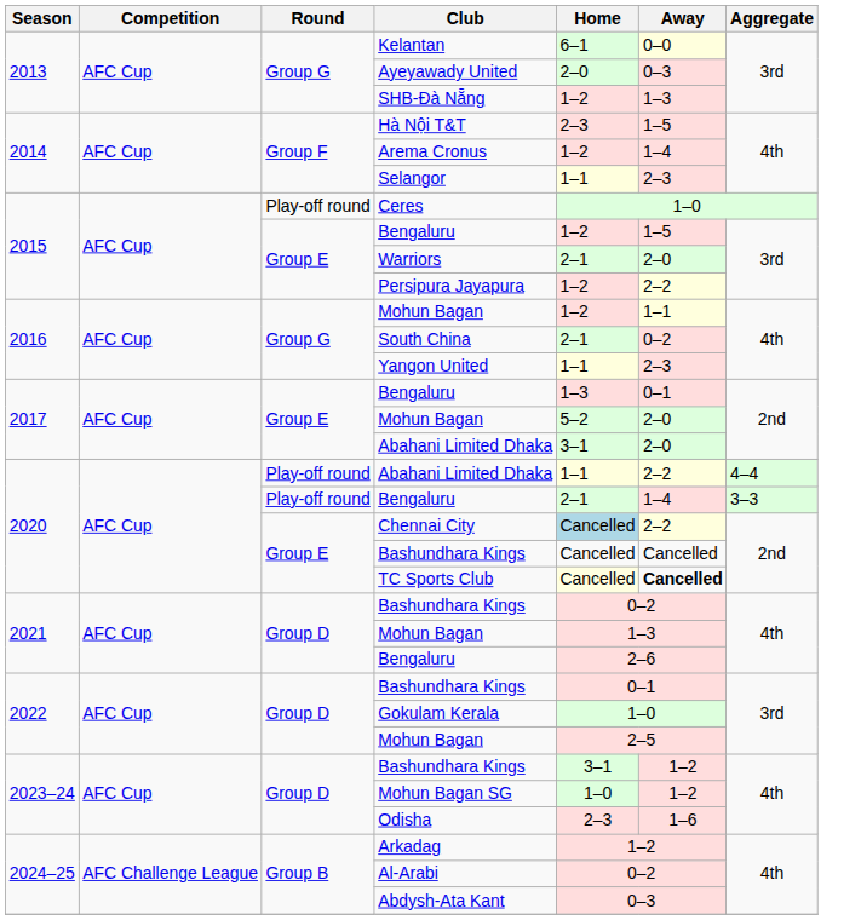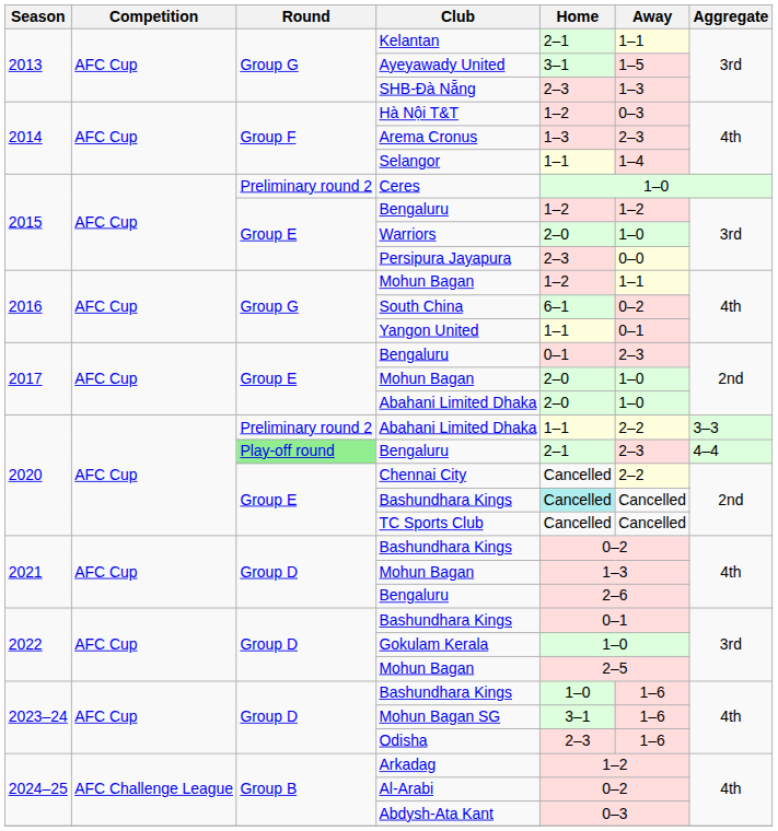 <table class="wikitable">
 <tr>
 <th>Season</th>
 <th>Competition</th>
 <th>Round</th>
 <th>Club</th>
 <th>Home</th>
 <th>Away</th>
 <th>Aggregate</th>
 </tr>
 <tr>
 <td rowspan="3"><a href='#'>2013</a></td>
 <td rowspan="3"><a href='#'>AFC Cup</a></td>
 <td rowspan="3"><a href='#'>Group G</a></td>
 <td> <a href='#'>Kelantan</a></td>
-<td style="background:#DFD;">6–1</td>
-<td style="background:#FFD;">0–0</td>
+<td style="background:#DFD;">2–1</td>
+<td style="background:#FFD;">1–1</td>
 <td rowspan=3; style="text-align:center;">3rd</td>
 </tr>
 <tr>
 <td> <a href='#'>Ayeyawady United</a></td>
-<td style="background:#DFD;">2–0</td>
-<td style="background:#FDD;">0–3</td>
+<td style="background:#DFD;">3–1</td>
+<td style="background:#FDD;">1–5</td>
 </tr>
 <tr>
 <td> <a href='#'>SHB-Đà Nẵng</a></td>
-<td style="background:#FDD;">1–2</td>
+<td style="background:#FDD;">2–3</td>
 <td style="background:#FDD;">1–3</td>
 </tr>
 <tr>
 <td rowspan="3"><a href='#'>2014</a></td>
 <td rowspan="3"><a href='#'>AFC Cup</a></td>
 <td rowspan="3"><a href='#'>Group F</a></td>
 <td> <a href='#'>Hà Nội T&T</a></td>
-<td style="background:#FDD;">2–3</td>
-<td style="background:#FDD;">1–5</td>
+<td style="background:#FDD;">1–2</td>
+<td style="background:#FDD;">0–3</td>
 <td rowspan=3; style="text-align:center;">4th</td>
 </tr>
 <tr>
 <td> <a href='#'>Arema Cronus</a></td>
-<td style="background:#FDD;">1–2</td>
-<td style="background:#FDD;">1–4</td>
+<td style="background:#FDD;">1–3</td>
+<td style="background:#FDD;">2–3</td>
 </tr>
 <tr>
 <td> <a href='#'>Selangor</a></td>
 <td style="background:#FFD;">1–1</td>
-<td style="background:#FDD;">2–3</td>
+<td style="background:#FDD;">1–4</td>
 </tr>
 <tr>
 <td rowspan="4"><a href='#'>2015</a></td>
 <td rowspan="4"><a href='#'>AFC Cup</a></td>
-<td rowspan="1">Play-off round</td>
+<td rowspan="1"><a href='#'>Preliminary round 2</a></td>
 <td> <a href='#'>Ceres</a></td>
 <td colspan=3 bgcolor="#ddffdd" style="text-align:center;">1–0</td>
 </tr>
 <tr>
 <td rowspan="3"><a href='#'>Group E</a></td>
 <td> <a href='#'>Bengaluru</a></td>
 <td style="background:#FDD;">1–2</td>
-<td style="background:#FDD;">1–5</td>
+<td style="background:#FDD;">1–2</td>
 <td rowspan=3; style="text-align:center;">3rd</td>
 </tr>
 <tr>
 <td> <a href='#'>Warriors</a></td>
-<td style="background:#DFD;">2–1</td>
 <td style="background:#DFD;">2–0</td>
+<td style="background:#DFD;">1–0</td>
 </tr>
 <tr>
 <td> <a href='#'>Persipura Jayapura</a></td>
-<td style="background:#FDD;">1–2</td>
-<td style="background:#FFD;">2–2</td>
+<td style="background:#FDD;">2–3</td>
+<td style="background:#FFD;">0–0</td>
 </tr>
 <tr>
 <td rowspan="3"><a href='#'>2016</a></td>
 <td rowspan="3"><a href='#'>AFC Cup</a></td>
 <td rowspan="3"><a href='#'>Group G</a></td>
 <td> <a href='#'>Mohun Bagan</a></td>
 <td style="background:#FDD;">1–2</td>
 <td style="background:#FFD;">1–1</td>
 <td rowspan=3; style="text-align:center;">4th</td>
 </tr>
 <tr>
 <td> <a href='#'>South China</a></td>
-<td style="background:#DFD;">2–1</td>
+<td style="background:#DFD;">6–1</td>
 <td style="background:#FDD;">0–2</td>
 </tr>
 <tr>
 <td> <a href='#'>Yangon United</a></td>
 <td style="background:#FFD;">1–1</td>
-<td style="background:#FDD;">2–3</td>
+<td style="background:#FDD;">0–1</td>
 </tr>
 <tr>
 <td rowspan="3"><a href='#'>2017</a></td>
 <td rowspan="3"><a href='#'>AFC Cup</a></td>
 <td rowspan="3"><a href='#'>Group E</a></td>
 <td> <a href='#'>Bengaluru</a></td>
-<td style="background:#FDD;">1–3</td>
 <td style="background:#FDD;">0–1</td>
+<td style="background:#FDD;">2–3</td>
 <td rowspan=3; style="text-align:center;">2nd</td>
 </tr>
 <tr>
 <td> <a href='#'>Mohun Bagan</a></td>
-<td style="background:#DFD;">5–2</td>
 <td style="background:#DFD;">2–0</td>
+<td style="background:#DFD;">1–0</td>
 </tr>
 <tr>
 <td> <a href='#'>Abahani Limited Dhaka</a></td>
-<td style="background:#DFD;">3–1</td>
 <td style="background:#DFD;">2–0</td>
+<td style="background:#DFD;">1–0</td>
 </tr>
 <tr>
 <td rowspan="5"><a href='#'>2020</a></td>
 <td rowspan="5"><a href='#'>AFC Cup</a></td>
-<td rowspan="1"><a href='#'>Play-off round</a></td>
+<td rowspan="1"><a href='#'>Preliminary round 2</a></td>
 <td> <a href='#'>Abahani Limited Dhaka</a></td>
 <td style="background:#FFD;">1–1</td>
 <td style="background:#FFD;">2–2</td>
-<td style="background:#DFD;">4–4 </td>
+<td style="background:#DFD;">3–3 </td>
 </tr>
 <tr>
-<td rowspan="1"><a href='#'>Play-off round</a></td>
+<td rowspan="1" style="background: lightgreen;"><a href='#'>Play-off round</a></td>
 <td> <a href='#'>Bengaluru</a></td>
 <td style="background:#DFD;">2–1</td>
-<td style="background:#FDD;">1–4</td>
-<td style="background:#DFD;">3–3 </td>
+<td style="background:#FDD;">2–3</td>
+<td style="background:#DFD;">4–4 </td>
 </tr>
 <tr>
 <td rowspan="3"><a href='#'>Group E</a></td>
 <td> <a href='#'>Chennai City</a></td>
-<td style="background: lightblue;">Cancelled</td>
+<td>Cancelled</td>
 <td style="background:#FFD;">2–2</td>
 <td rowspan=3; style="text-align:center;">2nd</td>
 </tr>
 <tr>
 <td> <a href='#'>Bashundhara Kings</a></td>
-<td>Cancelled</td>
+<td style="background: paleturquoise;">Cancelled</td>
 <td>Cancelled</td>
 </tr>
 <tr>
 <td> <a href='#'>TC Sports Club</a></td>
-<td style="background: lightyellow;">Cancelled</td>
-<td><strong>Cancelled</strong></td>
+<td>Cancelled</td>
+<td>Cancelled</td>
 </tr>
 <tr>
 <td rowspan="3"><a href='#'>2021</a></td>
 <td rowspan="3"><a href='#'>AFC Cup</a></td>
 <td rowspan="3"><a href='#'>Group D</a></td>
 <td> <a href='#'>Bashundhara Kings</a></td>
 <td colspan=2 bgcolor="#fdd" style="text-align:center;">0–2</td>
 <td rowspan=3; style="text-align:center;">4th</td>
 </tr>
 <tr>
 <td> <a href='#'>Mohun Bagan</a></td>
 <td colspan=2 bgcolor="#fdd" style="text-align:center;">1–3</td>
 </tr>
 <tr>
 <td> <a href='#'>Bengaluru</a></td>
 <td colspan=2 bgcolor="#fdd" style="text-align:center;">2–6</td>
 </tr>
 <tr>
 <td rowspan="3"><a href='#'>2022</a></td>
 <td rowspan="3"><a href='#'>AFC Cup</a></td>
 <td rowspan="3"><a href='#'>Group D</a></td>
 <td> <a href='#'>Bashundhara Kings</a></td>
 <td colspan=2 bgcolor="#fdd" style="text-align:center;">0–1</td>
 <td rowspan=3; style="text-align:center;">3rd</td>
 </tr>
 <tr>
 <td> <a href='#'>Gokulam Kerala</a></td>
 <td colspan=2 bgcolor="#dfd" style="text-align:center;">1–0</td>
 </tr>
 <tr>
 <td> <a href='#'>Mohun Bagan</a></td>
 <td colspan=2 bgcolor="#fdd" style="text-align:center;">2–5</td>
 </tr>
 <tr>
 <td rowspan="3"><a href='#'>2023–24</a></td>
 <td rowspan="3"><a href='#'>AFC Cup</a></td>
 <td rowspan="3"><a href='#'>Group D</a></td>
 <td> <a href='#'>Bashundhara Kings</a></td>
-<td bgcolor="#dfd" style="text-align:center;">3–1</td>
-<td bgcolor="#fdd" style="text-align:center;">1–2</td>
+<td bgcolor="#dfd" style="text-align:center;">1–0</td>
+<td bgcolor="#fdd" style="text-align:center;">1–6</td>
 <td rowspan=3; style="text-align:center;">4th</td>
 </tr>
 <tr>
 <td> <a href='#'>Mohun Bagan SG</a></td>
-<td bgcolor="#dfd" style="text-align:center;">1–0</td>
-<td bgcolor="#fdd" style="text-align:center;">1–2</td>
+<td bgcolor="#dfd" style="text-align:center;">3–1</td>
+<td bgcolor="#fdd" style="text-align:center;">1–6</td>
 </tr>
 <tr>
 <td> <a href='#'>Odisha</a></td>
 <td bgcolor="#fdd" style="text-align:center;">2–3</td>
 <td bgcolor="#fdd" style="text-align:center;">1–6</td>
 </tr>
 <tr>
 <td rowspan="3"><a href='#'>2024–25</a></td>
 <td rowspan="3"><a href='#'>AFC Challenge League</a></td>
 <td rowspan="3"><a href='#'>Group B</a></td>
 <td> <a href='#'>Arkadag</a></td>
 <td colspan=2 bgcolor="#fdd" style="text-align:center;">1–2</td>
 <td rowspan=3; style="text-align:center;">4th</td>
 </tr>
 <tr>
 <td> <a href='#'>Al-Arabi</a></td>
 <td colspan=2 bgcolor="#fdd" style="text-align:center;">0–2</td>
 </tr>
 <tr>
 <td> <a href='#'>Abdysh-Ata Kant</a></td>
 <td colspan=2 bgcolor="#fdd" style="text-align:center;">0–3</td>
 </tr>
 <tr>
 </tr>
 </table>
